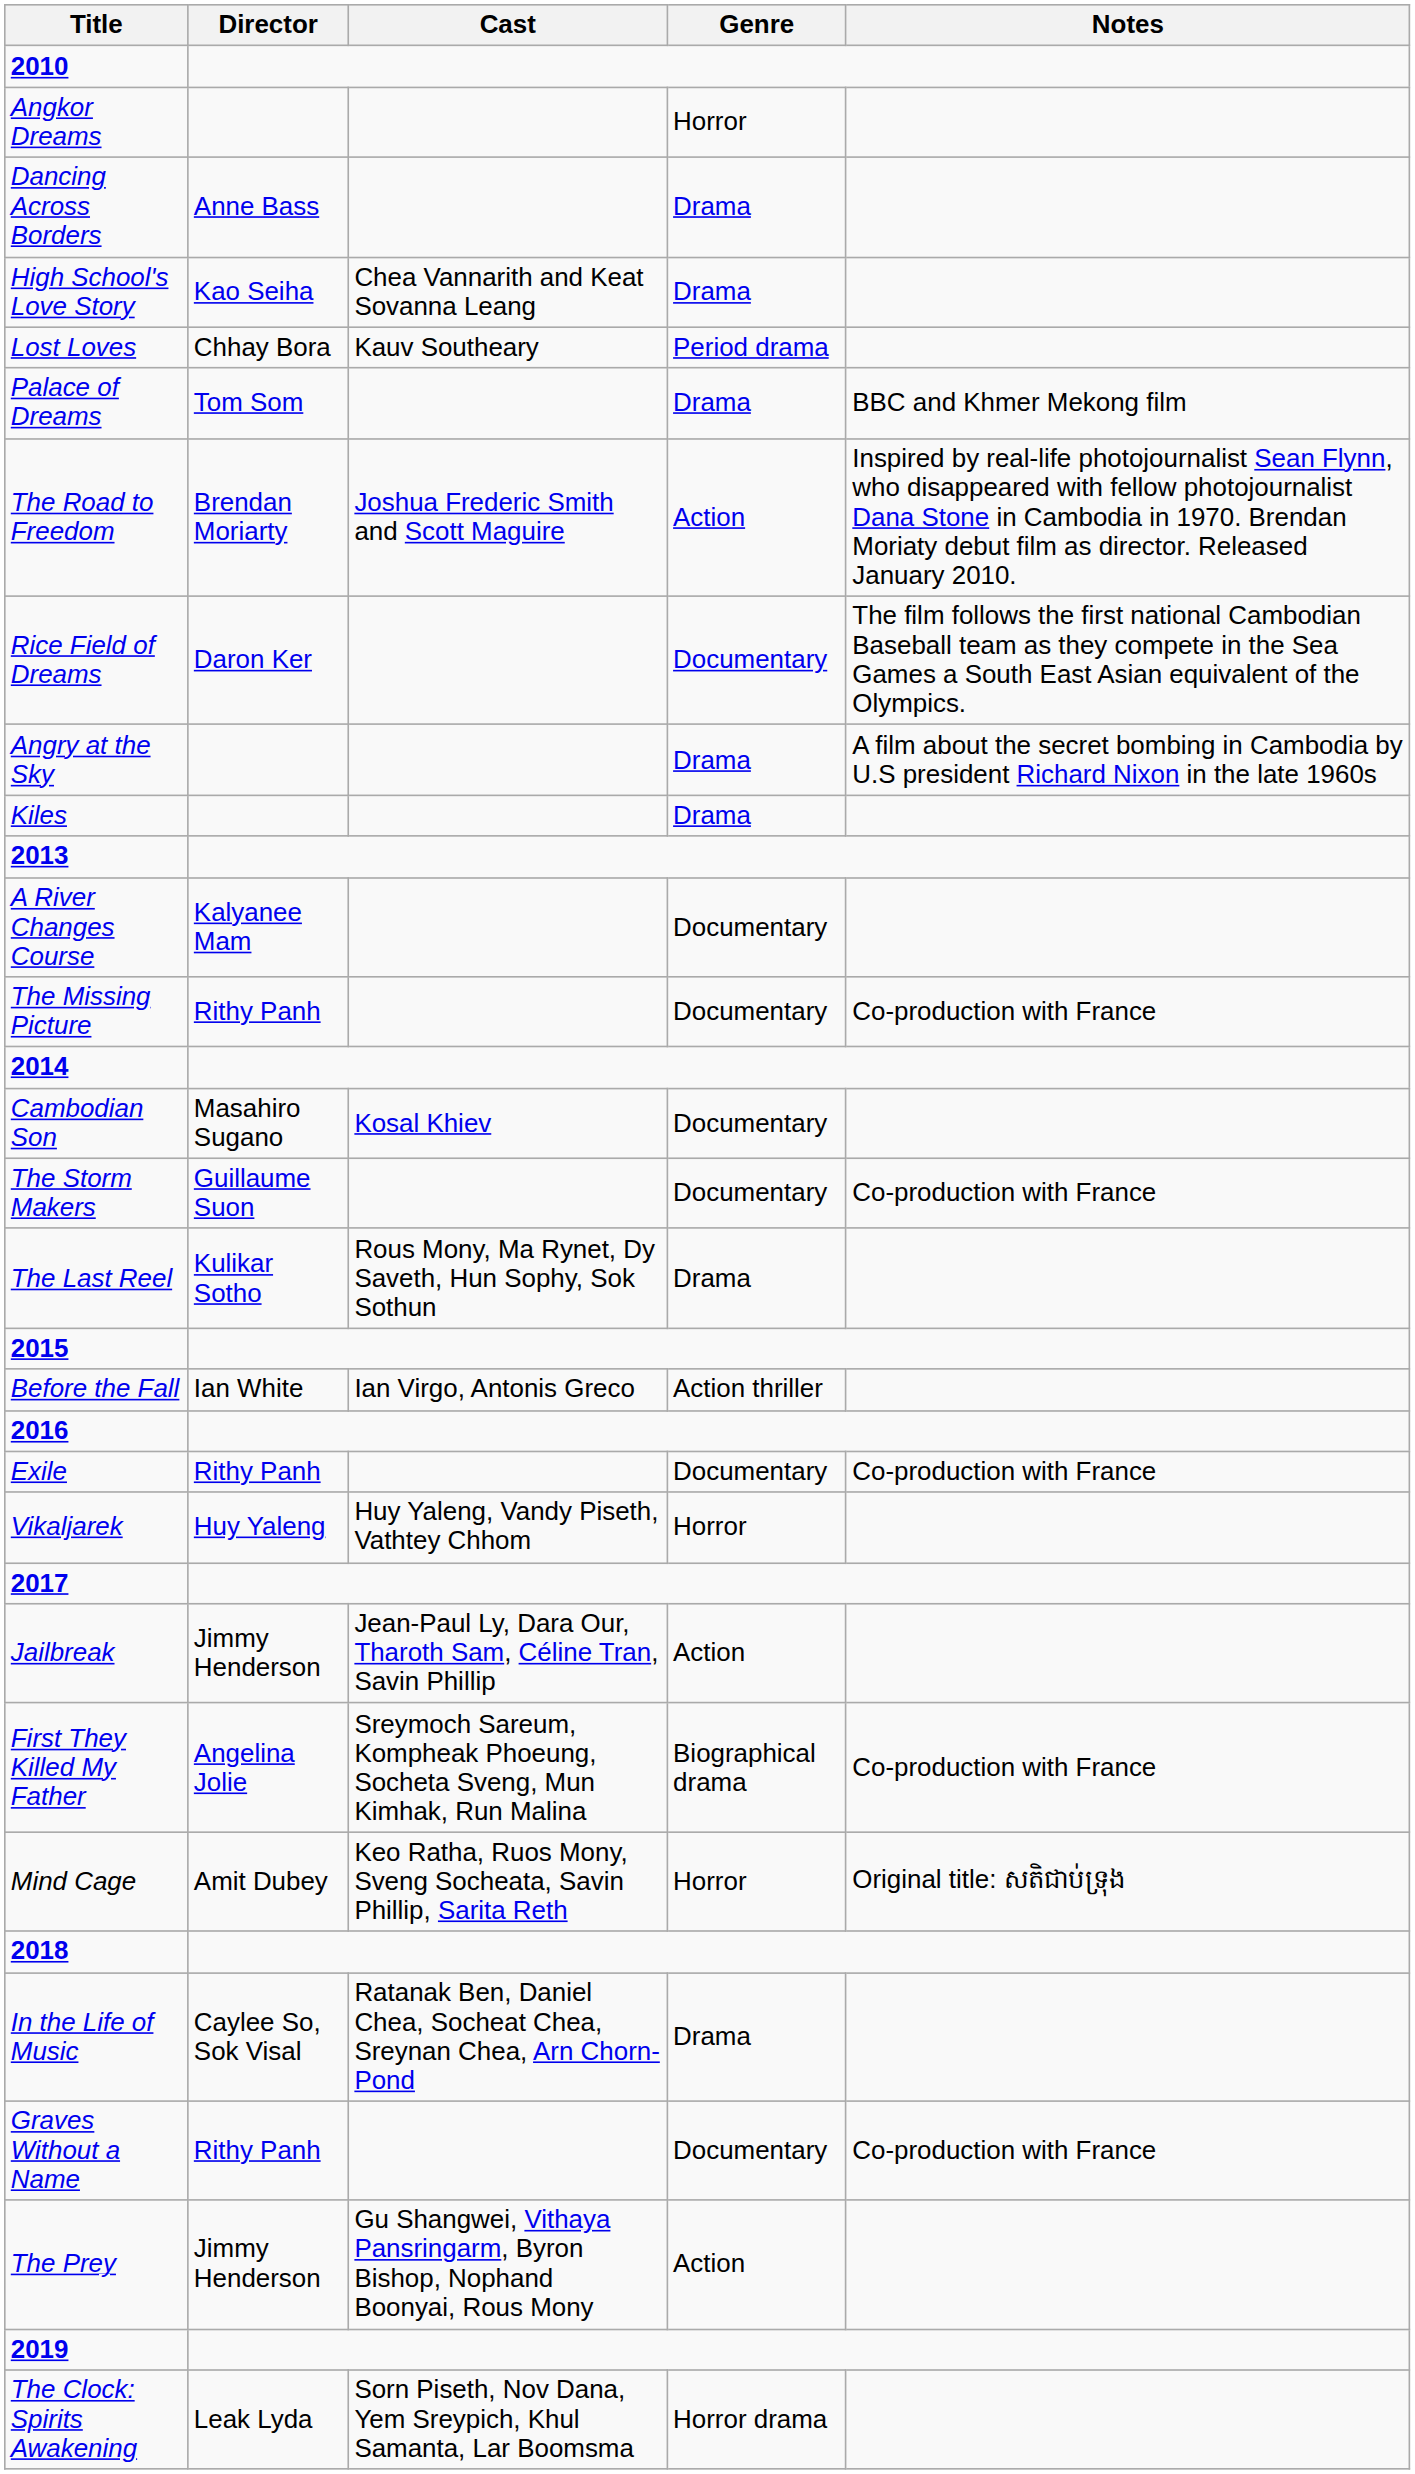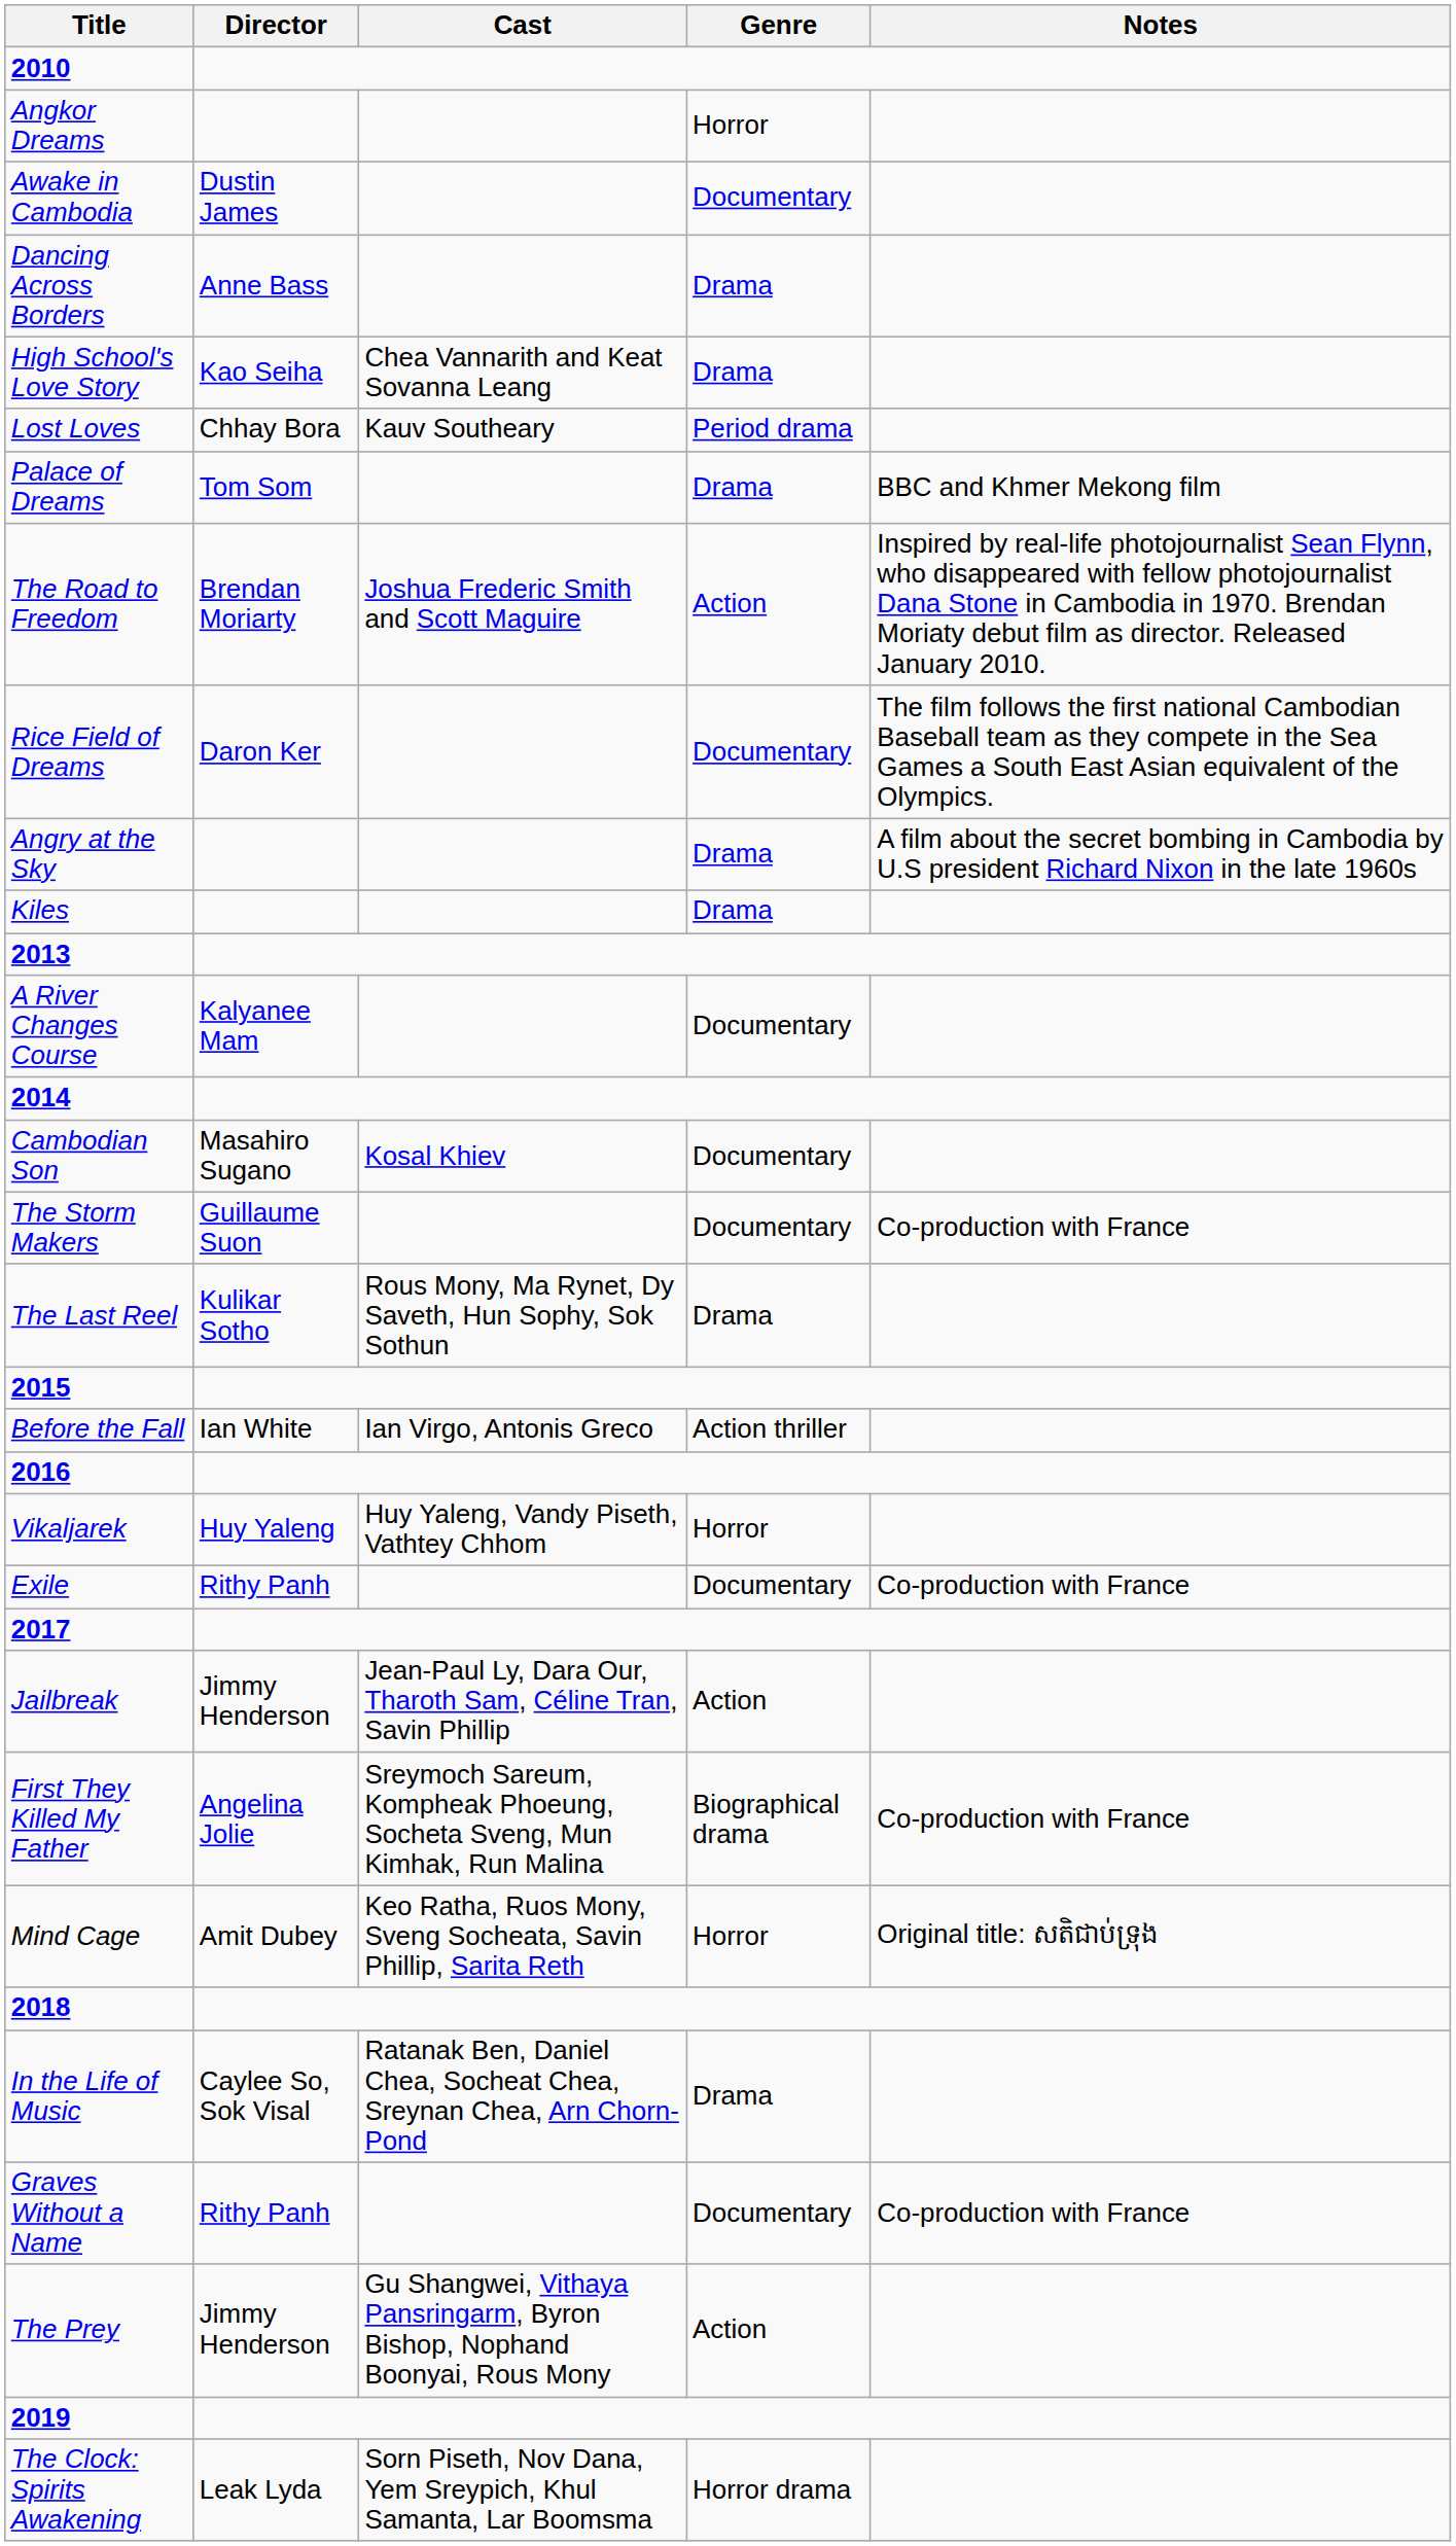 <table class="wikitable">
 <tr>
 <th>Title</th>
 <th>Director</th>
 <th>Cast</th>
 <th>Genre</th>
 <th>Notes</th>
 </tr>
 <tr>
 <td><strong><a href='#'>2010</a></strong></td>
 </tr>
 <tr>
 <td><em><a href='#'>Angkor Dreams</a></em></td>
 <td></td>
 <td></td>
 <td>Horror</td>
+<td></td>
+</tr>
+<tr>
+<td><em><a href='#'>Awake in Cambodia</a></em></td>
+<td><a href='#'>Dustin James</a></td>
+<td></td>
+<td><a href='#'>Documentary</a></td>
 <td></td>
 </tr>
 <tr>
 <td><em><a href='#'>Dancing Across Borders</a></em></td>
 <td><a href='#'>Anne Bass</a></td>
 <td></td>
 <td><a href='#'>Drama</a></td>
 <td></td>
 </tr>
 <tr>
 <td><em><a href='#'>High School's Love Story</a></em></td>
 <td><a href='#'>Kao Seiha</a></td>
 <td>Chea Vannarith and Keat Sovanna Leang</td>
 <td><a href='#'>Drama</a></td>
 <td></td>
 </tr>
 <tr>
 <td><em><a href='#'>Lost Loves</a></em></td>
 <td>Chhay Bora</td>
 <td>Kauv Southeary</td>
 <td><a href='#'>Period drama</a></td>
 <td></td>
 </tr>
 <tr>
 <td><em><a href='#'>Palace of Dreams</a></em></td>
 <td><a href='#'>Tom Som</a></td>
 <td></td>
 <td><a href='#'>Drama</a></td>
 <td>BBC and Khmer Mekong film</td>
 </tr>
 <tr>
 <td><em><a href='#'>The Road to Freedom</a></em></td>
 <td><a href='#'>Brendan Moriarty</a></td>
 <td><a href='#'>Joshua Frederic Smith</a> and <a href='#'>Scott Maguire</a></td>
 <td><a href='#'>Action</a></td>
 <td>Inspired by real-life photojournalist <a href='#'>Sean Flynn</a>, who disappeared with fellow photojournalist <a href='#'>Dana Stone</a> in Cambodia in 1970. Brendan Moriaty debut film as director. Released January 2010.</td>
 </tr>
 <tr>
 <td><em><a href='#'>Rice Field of Dreams</a></em></td>
 <td><a href='#'>Daron Ker</a></td>
 <td></td>
 <td><a href='#'>Documentary</a></td>
 <td>The film follows the first national Cambodian Baseball team as they compete in the Sea Games a South East Asian equivalent of the Olympics.</td>
 </tr>
 <tr>
 <td><em><a href='#'>Angry at the Sky</a></em></td>
 <td></td>
 <td></td>
 <td><a href='#'>Drama</a></td>
 <td>A film about the secret bombing in Cambodia by U.S president <a href='#'>Richard Nixon</a> in the late 1960s</td>
 </tr>
 <tr>
 <td><em><a href='#'>Kiles</a></em></td>
 <td></td>
 <td></td>
 <td><a href='#'>Drama</a></td>
 <td></td>
 </tr>
 <tr>
 <td><strong><a href='#'>2013</a></strong></td>
 </tr>
 <tr>
 <td><em><a href='#'>A River Changes Course</a></em></td>
 <td><a href='#'>Kalyanee Mam</a></td>
 <td></td>
 <td>Documentary</td>
 <td></td>
 </tr>
 <tr>
-<td><em><a href='#'>The Missing Picture</a></em></td>
-<td><a href='#'>Rithy Panh</a></td>
-<td></td>
-<td>Documentary</td>
-<td>Co-production with France </td>
-</tr>
-<tr>
 <td><strong><a href='#'>2014</a></strong></td>
 </tr>
 <tr>
 <td><em><a href='#'>Cambodian Son</a></em></td>
 <td>Masahiro Sugano</td>
 <td><a href='#'>Kosal Khiev</a></td>
 <td>Documentary</td>
 <td></td>
 </tr>
 <tr>
 <td><em><a href='#'>The Storm Makers</a></em></td>
 <td><a href='#'>Guillaume Suon</a></td>
 <td></td>
 <td>Documentary</td>
 <td>Co-production with France </td>
 </tr>
 <tr>
 <td><em><a href='#'>The Last Reel</a></em></td>
 <td><a href='#'>Kulikar Sotho</a></td>
 <td>Rous Mony, Ma Rynet, Dy Saveth, Hun Sophy, Sok Sothun</td>
 <td>Drama</td>
 <td></td>
 </tr>
 <tr>
 <td><strong><a href='#'>2015</a></strong></td>
 </tr>
 <tr>
 <td><em><a href='#'>Before the Fall</a></em></td>
 <td>Ian White</td>
 <td>Ian Virgo, Antonis Greco</td>
 <td>Action thriller</td>
 <td></td>
 </tr>
 <tr>
 <td><strong><a href='#'>2016</a></strong></td>
 </tr>
 <tr>
+<td><em><a href='#'>Vikaljarek</a></em></td>
+<td><a href='#'>Huy Yaleng</a></td>
+<td>Huy Yaleng, Vandy Piseth, Vathtey Chhom</td>
+<td>Horror</td>
+<td></td>
+</tr>
+<tr>
 <td><em><a href='#'>Exile</a></em></td>
 <td><a href='#'>Rithy Panh</a></td>
 <td></td>
 <td>Documentary</td>
 <td>Co-production with France </td>
-</tr>
-<tr>
-<td><em><a href='#'>Vikaljarek</a></em></td>
-<td><a href='#'>Huy Yaleng</a></td>
-<td>Huy Yaleng, Vandy Piseth, Vathtey Chhom</td>
-<td>Horror</td>
-<td></td>
 </tr>
 <tr>
 <td><strong><a href='#'>2017</a></strong></td>
 </tr>
 <tr>
 <td><em><a href='#'>Jailbreak</a></em></td>
 <td>Jimmy Henderson</td>
 <td>Jean-Paul Ly, Dara Our, <a href='#'>Tharoth Sam</a>, <a href='#'>Céline Tran</a>, Savin Phillip</td>
 <td>Action</td>
 <td></td>
 </tr>
 <tr>
 <td><em><a href='#'>First They Killed My Father</a></em></td>
 <td><a href='#'>Angelina Jolie</a></td>
 <td>Sreymoch Sareum, Kompheak Phoeung, Socheta Sveng, Mun Kimhak, Run Malina</td>
 <td>Biographical drama</td>
 <td>Co-production with France </td>
 </tr>
 <tr>
 <td><em>Mind Cage</em></td>
 <td>Amit Dubey</td>
 <td>Keo Ratha, Ruos Mony, Sveng Socheata, Savin Phillip, <a href='#'>Sarita Reth</a></td>
 <td>Horror</td>
 <td>Original title: សតិជាប់ទ្រុង </td>
 </tr>
 <tr>
 <td><strong><a href='#'>2018</a></strong></td>
 </tr>
 <tr>
 <td><em><a href='#'>In the Life of Music</a></em></td>
 <td>Caylee So, Sok Visal</td>
 <td>Ratanak Ben, Daniel Chea, Socheat Chea, Sreynan Chea, <a href='#'>Arn Chorn-Pond</a></td>
 <td>Drama</td>
 <td></td>
 </tr>
 <tr>
 <td><em><a href='#'>Graves Without a Name</a></em></td>
 <td><a href='#'>Rithy Panh</a></td>
 <td></td>
 <td>Documentary</td>
 <td>Co-production with France </td>
 </tr>
 <tr>
 <td><em><a href='#'>The Prey</a></em></td>
 <td>Jimmy Henderson</td>
 <td>Gu Shangwei, <a href='#'>Vithaya Pansringarm</a>, Byron Bishop, Nophand Boonyai, Rous Mony</td>
 <td>Action</td>
 <td></td>
 </tr>
 <tr>
 <td><strong><a href='#'>2019</a></strong></td>
 </tr>
 <tr>
 <td><em><a href='#'>The Clock: Spirits Awakening</a></em></td>
 <td>Leak Lyda</td>
 <td>Sorn Piseth, Nov Dana, Yem Sreypich, Khul Samanta, Lar Boomsma</td>
 <td>Horror drama</td>
 <td></td>
 </tr>
 </table>
